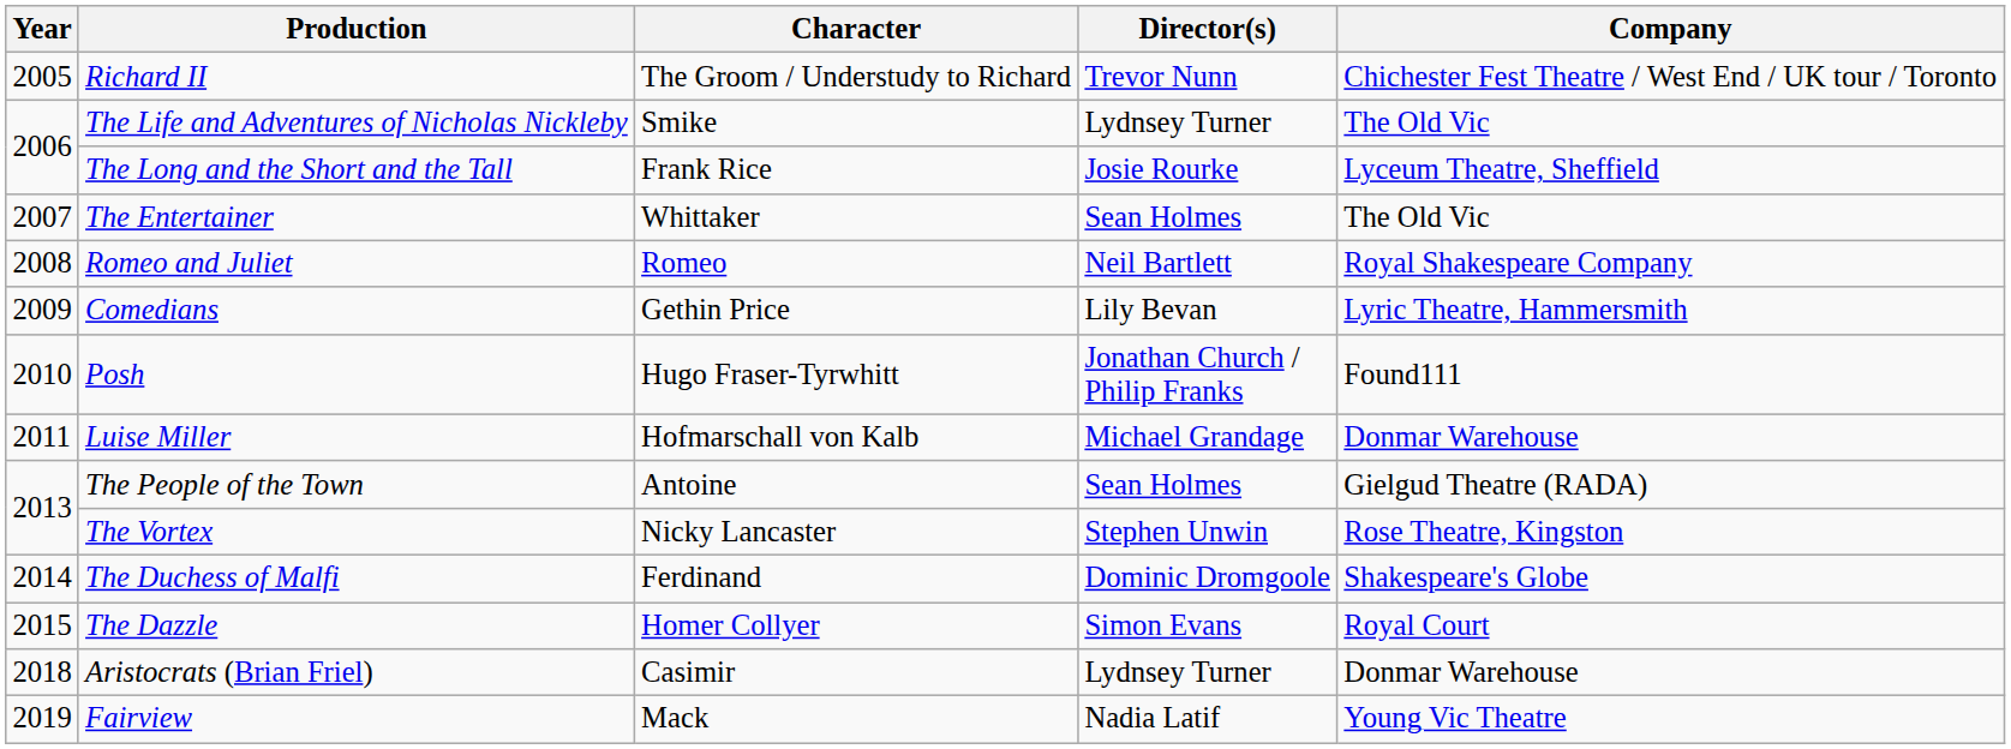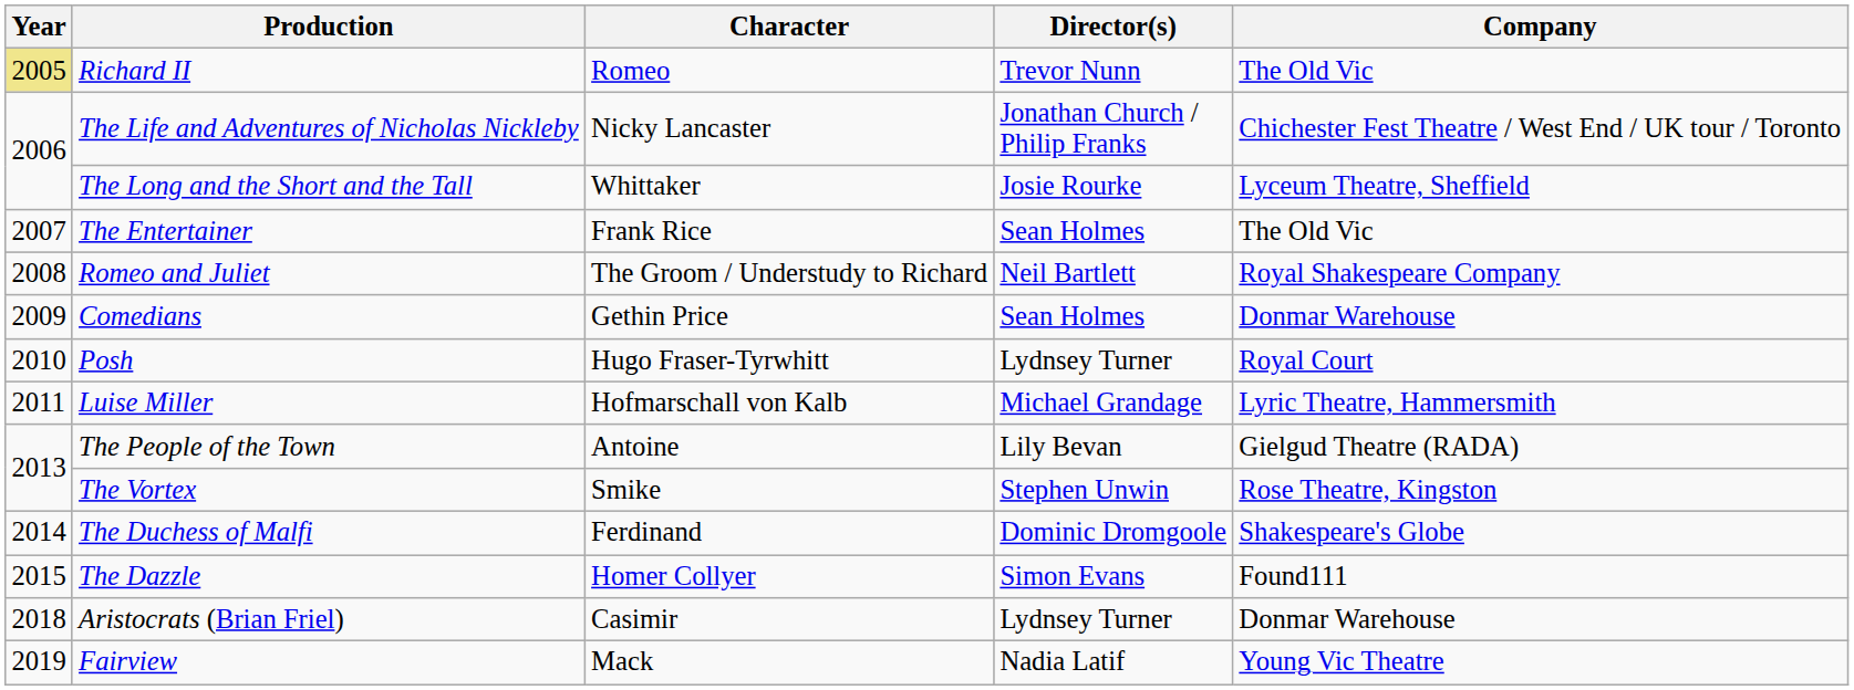 <table class="wikitable sortable">
 <tr>
 <th>Year</th>
 <th>Production</th>
 <th>Character</th>
 <th>Director(s)</th>
 <th>Company</th>
 </tr>
 <tr>
-<td>2005</td>
+<td style="background: khaki;">2005</td>
 <td><em><a href='#'>Richard II</a></em></td>
-<td>The Groom / Understudy to Richard</td>
+<td><a href='#'>Romeo</a></td>
 <td><a href='#'>Trevor Nunn</a></td>
-<td><a href='#'>Chichester Fest Theatre</a> / West End / UK tour / Toronto</td>
+<td><a href='#'>The Old Vic</a></td>
 </tr>
 <tr>
 <td rowspan="2">2006</td>
 <td><em><a href='#'>The Life and Adventures of Nicholas Nickleby</a></em></td>
-<td>Smike</td>
-<td>Lydnsey Turner</td>
-<td><a href='#'>The Old Vic</a></td>
+<td>Nicky Lancaster</td>
+<td><a href='#'>Jonathan Church</a> /<br><a href='#'>Philip Franks</a></td>
+<td><a href='#'>Chichester Fest Theatre</a> / West End / UK tour / Toronto</td>
 </tr>
 <tr>
 <td><em><a href='#'>The Long and the Short and the Tall</a></em></td>
-<td>Frank Rice</td>
+<td>Whittaker</td>
 <td><a href='#'>Josie Rourke</a></td>
 <td><a href='#'>Lyceum Theatre, Sheffield</a></td>
 </tr>
 <tr>
 <td>2007</td>
 <td><em><a href='#'>The Entertainer</a></em></td>
-<td>Whittaker</td>
+<td>Frank Rice</td>
 <td><a href='#'>Sean Holmes</a></td>
 <td>The Old Vic</td>
 </tr>
 <tr>
 <td>2008</td>
 <td><em><a href='#'>Romeo and Juliet</a></em></td>
-<td><a href='#'>Romeo</a></td>
+<td>The Groom / Understudy to Richard</td>
 <td><a href='#'>Neil Bartlett</a></td>
 <td><a href='#'>Royal Shakespeare Company</a></td>
 </tr>
 <tr>
 <td>2009</td>
 <td><em><a href='#'>Comedians</a></em></td>
 <td>Gethin Price</td>
-<td>Lily Bevan</td>
-<td><a href='#'>Lyric Theatre, Hammersmith</a></td>
+<td><a href='#'>Sean Holmes</a></td>
+<td><a href='#'>Donmar Warehouse</a></td>
 </tr>
 <tr>
 <td>2010</td>
 <td><em><a href='#'>Posh</a></em></td>
 <td>Hugo Fraser-Tyrwhitt</td>
-<td><a href='#'>Jonathan Church</a> /<br><a href='#'>Philip Franks</a></td>
-<td>Found111</td>
+<td>Lydnsey Turner</td>
+<td><a href='#'>Royal Court</a></td>
 </tr>
 <tr>
 <td>2011</td>
 <td><em><a href='#'>Luise Miller</a></em></td>
 <td>Hofmarschall von Kalb</td>
 <td><a href='#'>Michael Grandage</a></td>
-<td><a href='#'>Donmar Warehouse</a></td>
+<td><a href='#'>Lyric Theatre, Hammersmith</a></td>
 </tr>
 <tr>
 <td rowspan="2">2013</td>
 <td><em>The People of the Town</em></td>
 <td>Antoine</td>
-<td><a href='#'>Sean Holmes</a></td>
+<td>Lily Bevan</td>
 <td>Gielgud Theatre (RADA)</td>
 </tr>
 <tr>
 <td><em><a href='#'>The Vortex</a></em></td>
-<td>Nicky Lancaster</td>
+<td>Smike</td>
 <td><a href='#'>Stephen Unwin</a></td>
 <td><a href='#'>Rose Theatre, Kingston</a></td>
 </tr>
 <tr>
 <td>2014</td>
 <td><em><a href='#'>The Duchess of Malfi</a></em></td>
 <td>Ferdinand</td>
 <td><a href='#'>Dominic Dromgoole</a></td>
 <td><a href='#'>Shakespeare's Globe</a></td>
 </tr>
 <tr>
 <td>2015</td>
 <td><em><a href='#'>The Dazzle</a></em></td>
 <td><a href='#'>Homer Collyer</a></td>
 <td><a href='#'>Simon Evans</a></td>
-<td><a href='#'>Royal Court</a></td>
+<td>Found111</td>
 </tr>
 <tr>
 <td>2018</td>
 <td><em>Aristocrats</em> (<a href='#'>Brian Friel</a>)</td>
 <td>Casimir</td>
 <td>Lydnsey Turner</td>
 <td>Donmar Warehouse</td>
 </tr>
 <tr>
 <td>2019</td>
 <td><a href='#'><em>Fairview</em></a></td>
 <td>Mack</td>
 <td>Nadia Latif</td>
 <td><a href='#'>Young Vic Theatre</a></td>
 </tr>
 </table>
